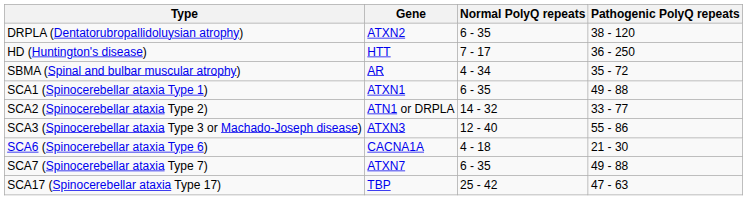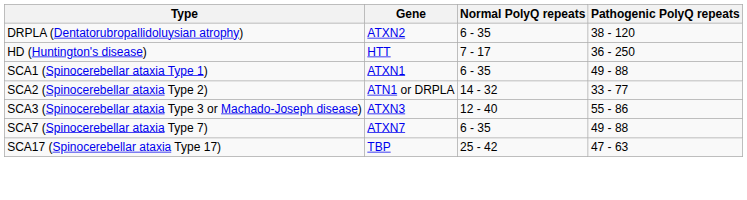 <table class="wikitable">
 <tr>
 <th>Type</th>
 <th>Gene</th>
 <th>Normal PolyQ repeats</th>
 <th>Pathogenic PolyQ repeats</th>
 </tr>
 <tr>
 <td>DRPLA (<a href='#'>Dentatorubropallidoluysian atrophy</a>)</td>
 <td><a href='#'>ATXN2</a></td>
 <td>6 - 35</td>
 <td>38 - 120</td>
 </tr>
 <tr>
 <td>HD (<a href='#'>Huntington's disease</a>)</td>
 <td><a href='#'>HTT</a></td>
 <td>7 - 17</td>
 <td>36 - 250</td>
 </tr>
 <tr>
-<td>SBMA (<a href='#'>Spinal and bulbar muscular atrophy</a>)</td>
-<td><a href='#'>AR</a></td>
-<td>4 - 34</td>
-<td>35 - 72</td>
-</tr>
-<tr>
 <td>SCA1 (<a href='#'>Spinocerebellar ataxia Type 1</a>)</td>
 <td><a href='#'>ATXN1</a></td>
 <td>6 - 35</td>
 <td>49 - 88</td>
 </tr>
 <tr>
 <td>SCA2 (<a href='#'>Spinocerebellar ataxia</a> Type 2)</td>
 <td><a href='#'>ATN1</a> or DRPLA</td>
 <td>14 - 32</td>
 <td>33 - 77</td>
 </tr>
 <tr>
 <td>SCA3 (<a href='#'>Spinocerebellar ataxia</a> Type 3 or <a href='#'>Machado-Joseph disease</a>)</td>
 <td><a href='#'>ATXN3</a></td>
 <td>12 - 40</td>
 <td>55 - 86</td>
 </tr>
 <tr>
-<td><a href='#'>SCA6</a> (<a href='#'>Spinocerebellar ataxia Type 6</a>)</td>
-<td><a href='#'>CACNA1A</a></td>
-<td>4 - 18</td>
-<td>21 - 30</td>
-</tr>
-<tr>
 <td>SCA7 (<a href='#'>Spinocerebellar ataxia</a> Type 7)</td>
 <td><a href='#'>ATXN7</a></td>
 <td>6 - 35</td>
 <td>49 - 88</td>
 </tr>
 <tr>
 <td>SCA17 (<a href='#'>Spinocerebellar ataxia</a> Type 17)</td>
 <td><a href='#'>TBP</a></td>
 <td>25 - 42</td>
 <td>47 - 63</td>
 </tr>
 </table>
